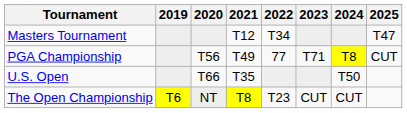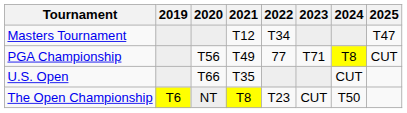 <table class="wikitable" style="font-size:95%;text-align:center;">
 <tr>
 <th>Tournament</th>
 <th>2019</th>
 <th>2020</th>
 <th>2021</th>
 <th>2022</th>
 <th>2023</th>
 <th>2024</th>
 <th>2025</th>
 </tr>
 <tr>
 <td align=left><a href='#'>Masters Tournament</a></td>
 <td style="background:#eeeeee;"></td>
 <td style="background:#eeeeee;"></td>
 <td>T12</td>
 <td>T34</td>
 <td style="background:#eeeeee;"></td>
 <td style="background:#eeeeee;"></td>
 <td>T47</td>
 </tr>
 <tr>
 <td align=left><a href='#'>PGA Championship</a></td>
 <td style="background:#eeeeee;"></td>
 <td>T56</td>
 <td>T49</td>
 <td>77</td>
 <td>T71</td>
 <td style="background:yellow;">T8</td>
 <td>CUT</td>
 </tr>
 <tr>
 <td align=left><a href='#'>U.S. Open</a></td>
 <td style="background:#eeeeee;"></td>
 <td>T66</td>
 <td>T35</td>
 <td style="background:#eeeeee;"></td>
 <td style="background:#eeeeee;"></td>
-<td>T50</td>
+<td>CUT</td>
 <td></td>
 </tr>
 <tr>
 <td align=left><a href='#'>The Open Championship</a></td>
 <td style="background:yellow;">T6</td>
 <td style="background:#eeeeee;">NT</td>
 <td style="background:yellow;">T8</td>
 <td>T23</td>
 <td>CUT</td>
-<td>CUT</td>
+<td>T50</td>
 <td></td>
 </tr>
 </table>
